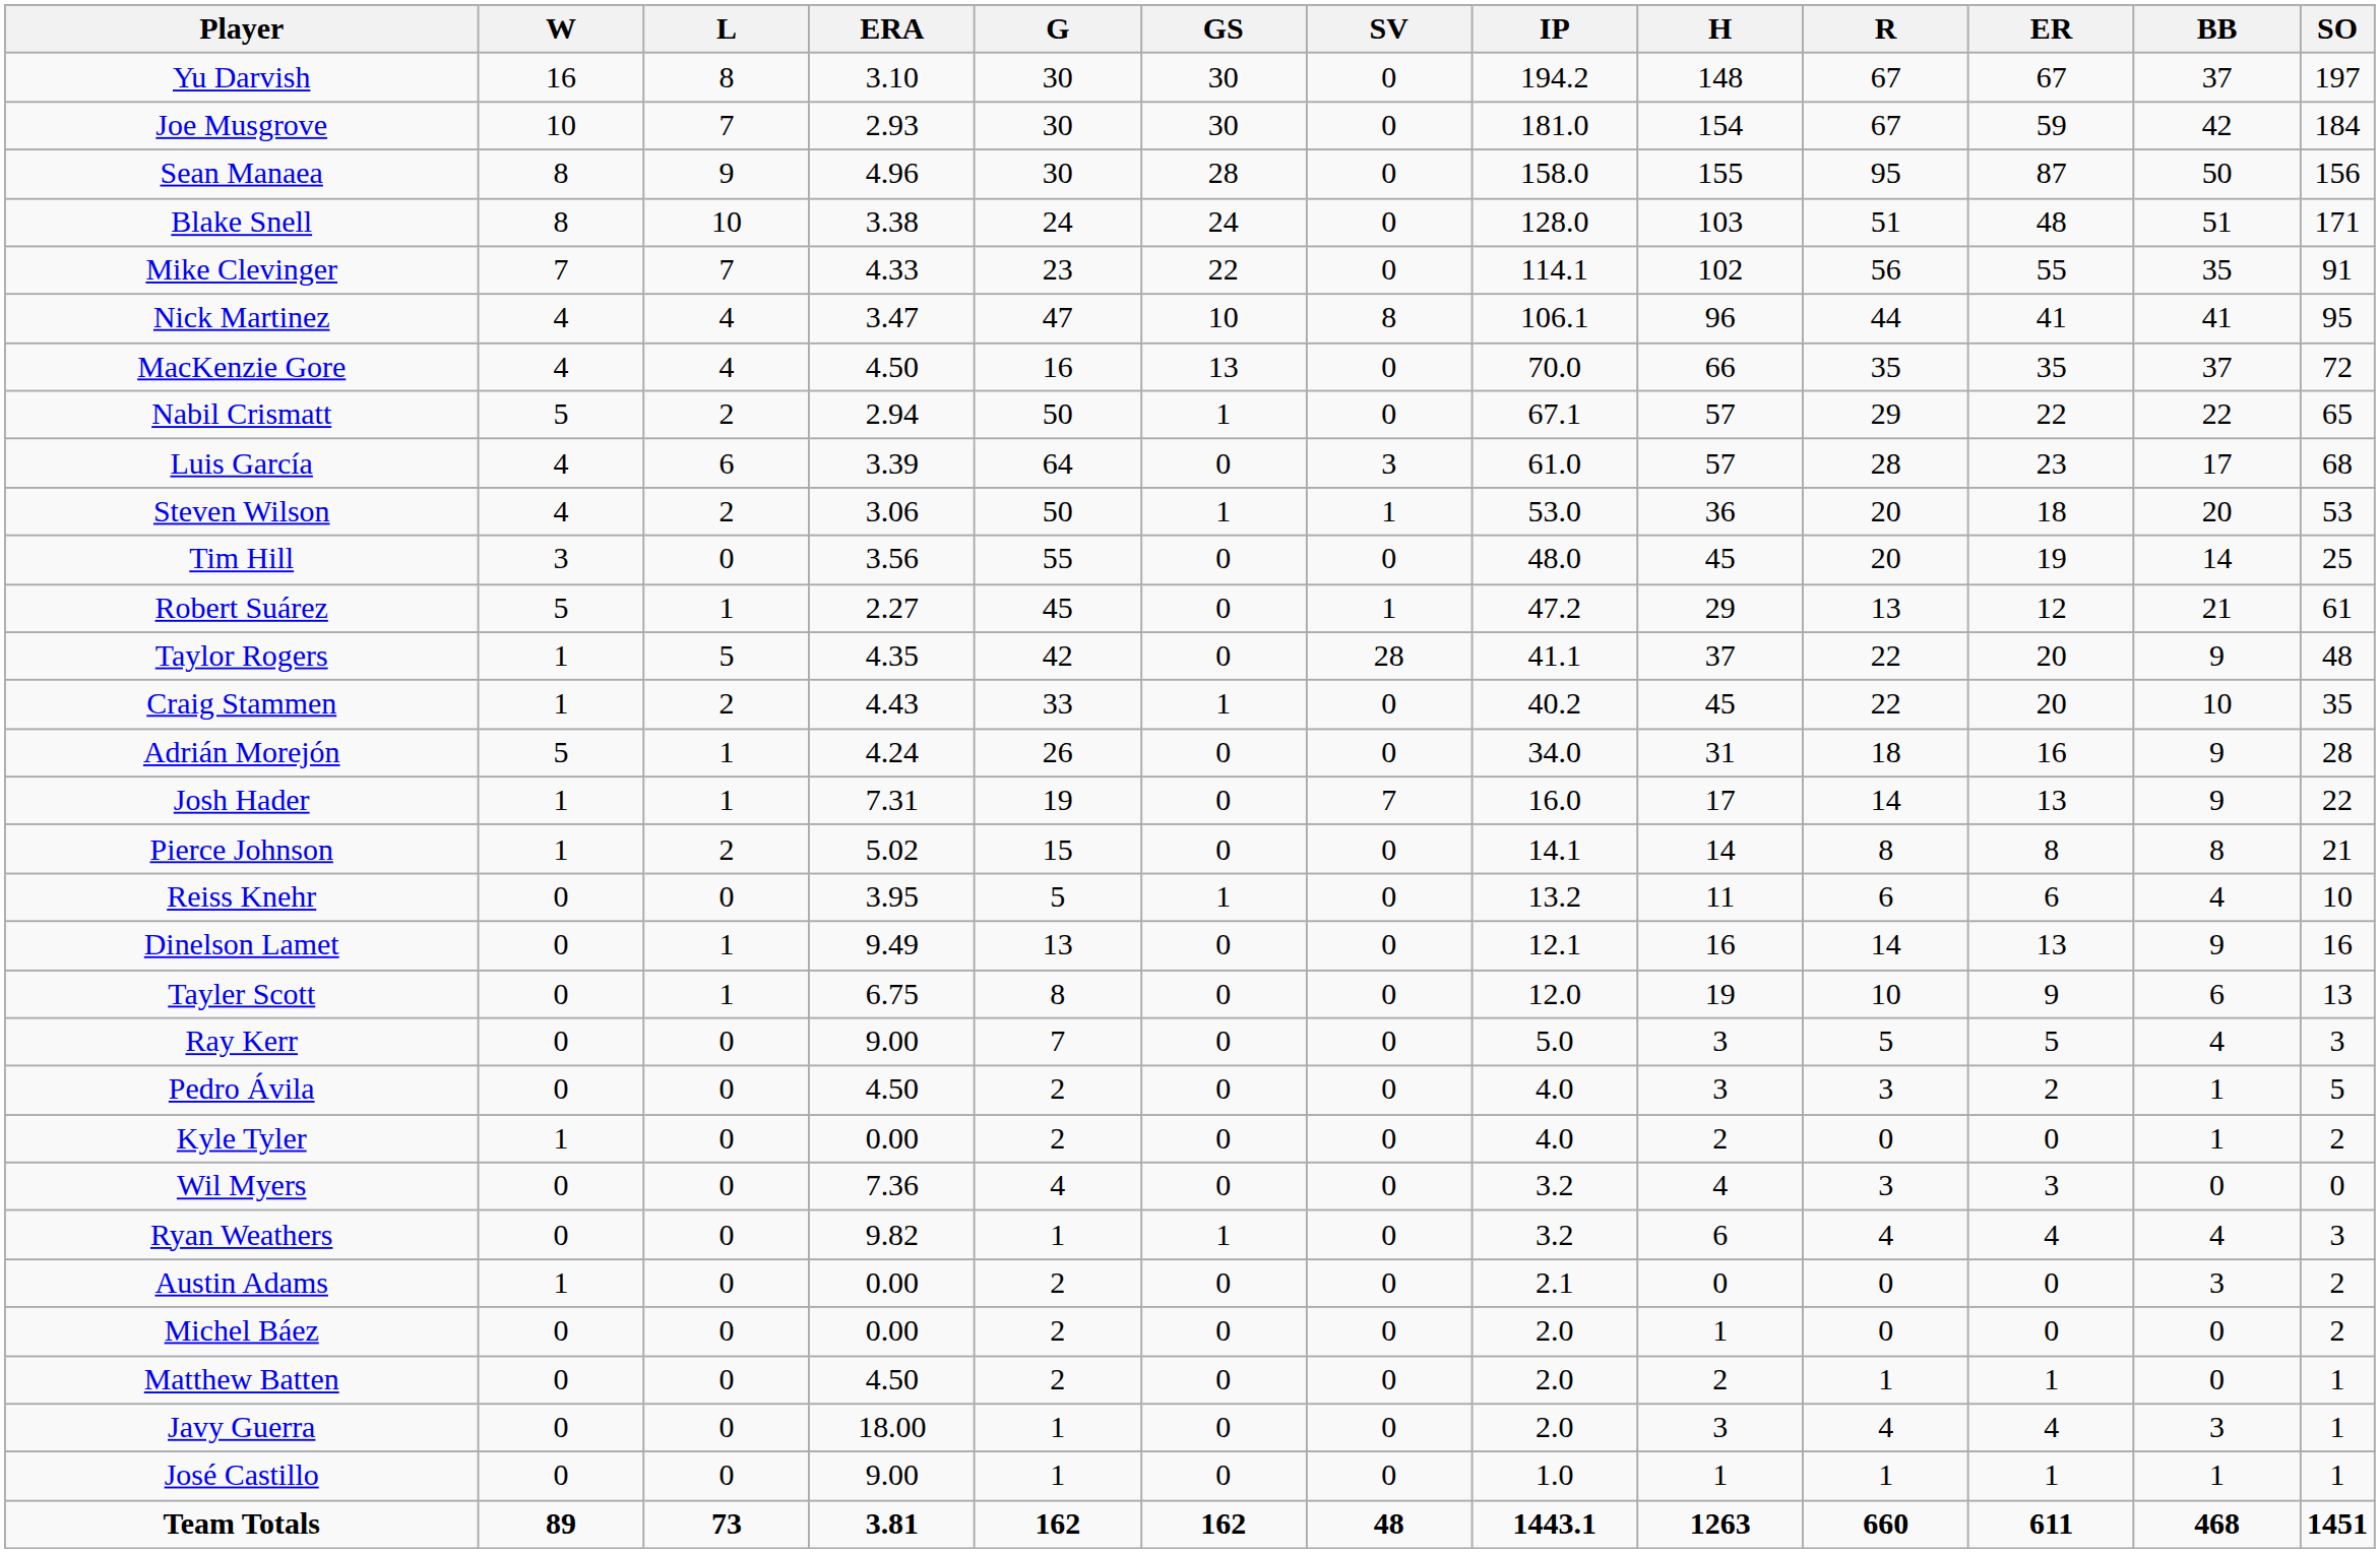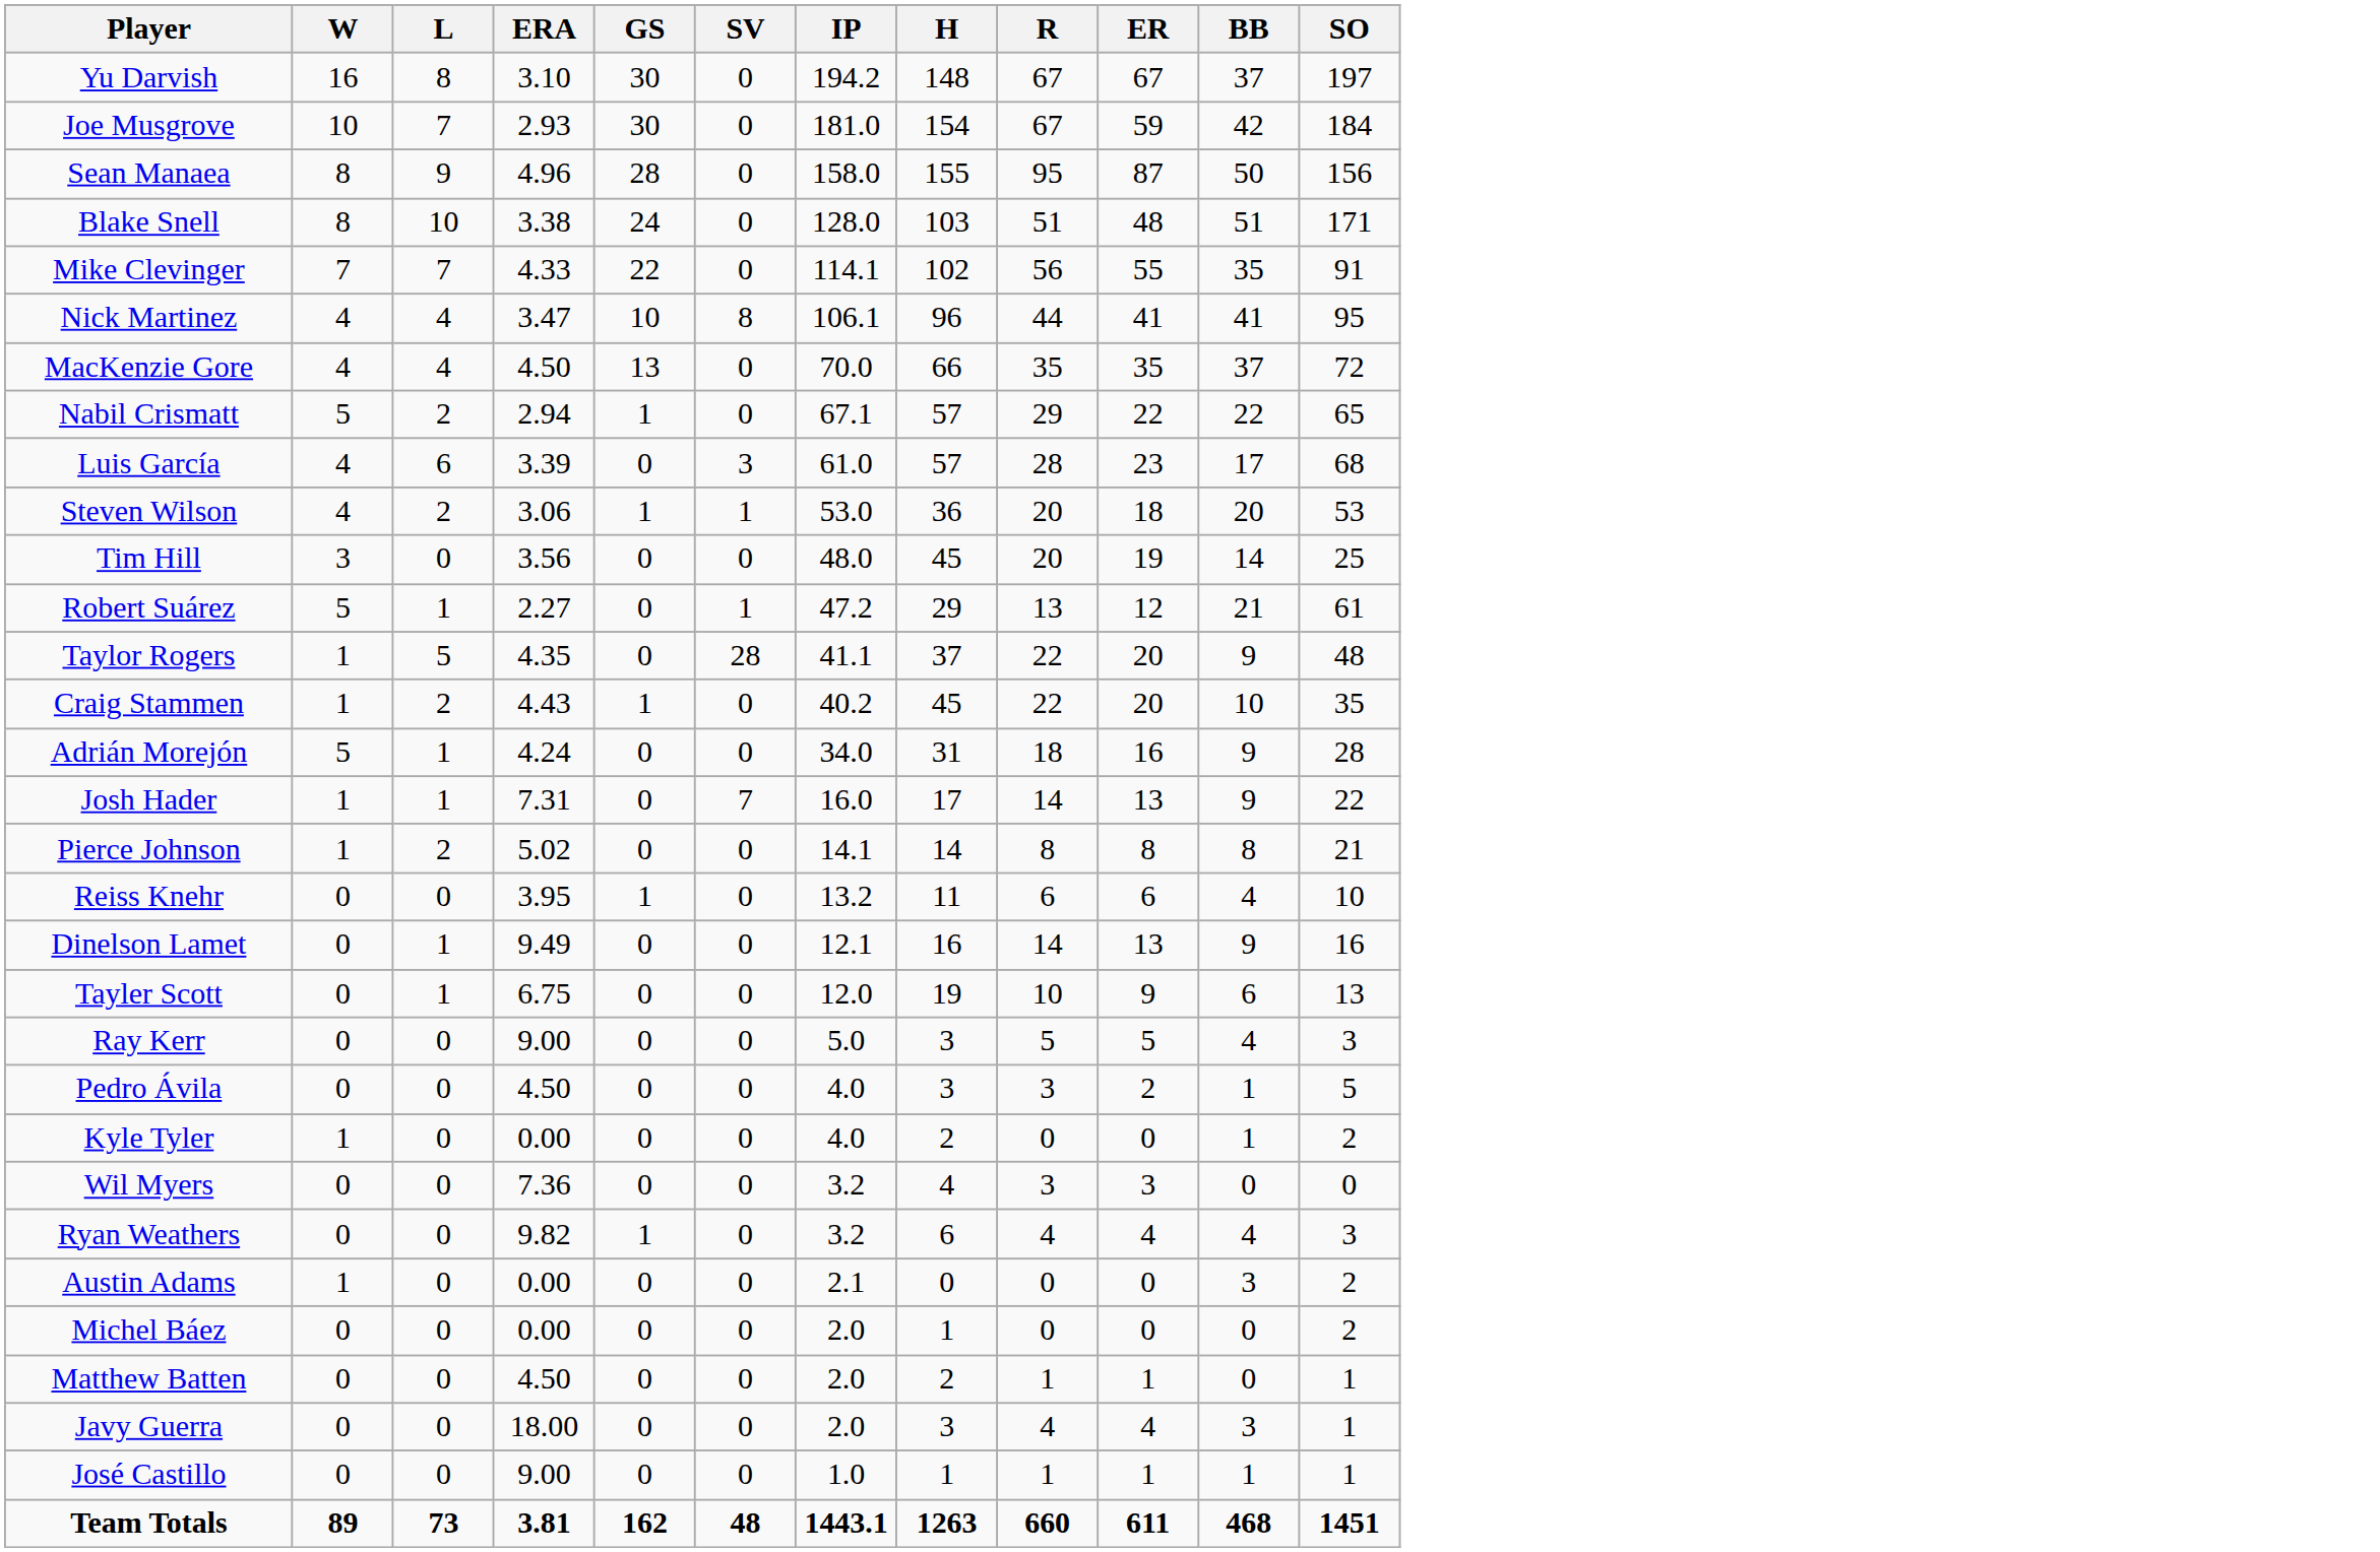 <table class=wikitable style="text-align:center">
 <tr>
 <th bgcolor=#DDDDFF; width="20%">Player</th>
 <th bgcolor=#DDDDFF; width="7%">W</th>
 <th bgcolor=#DDDDFF; width="7%">L</th>
 <th bgcolor=#DDDDFF; width="7%">ERA</th>
-<th bgcolor=#DDDDFF; width="7%">G</th>
 <th bgcolor=#DDDDFF; width="7%">GS</th>
 <th bgcolor=#DDDDFF; width="7%">SV</th>
 <th bgcolor=#DDDDFF; width="7%">IP</th>
 <th bgcolor=#DDDDFF; width="7%">H</th>
 <th bgcolor=#DDDDFF; width="7%">R</th>
 <th bgcolor=#DDDDFF; width="7%">ER</th>
 <th bgcolor=#DDDDFF; width="7%">BB</th>
 <th bgcolor=#DDDDFF; width="7%">SO</th>
 </tr>
 <tr>
 <td><a href='#'>Yu Darvish</a></td>
 <td>16</td>
 <td>8</td>
 <td>3.10</td>
 <td>30</td>
-<td>30</td>
 <td>0</td>
 <td>194.2</td>
 <td>148</td>
 <td>67</td>
 <td>67</td>
 <td>37</td>
 <td>197</td>
 </tr>
 <tr>
 <td><a href='#'>Joe Musgrove</a></td>
 <td>10</td>
 <td>7</td>
 <td>2.93</td>
 <td>30</td>
-<td>30</td>
 <td>0</td>
 <td>181.0</td>
 <td>154</td>
 <td>67</td>
 <td>59</td>
 <td>42</td>
 <td>184</td>
 </tr>
 <tr>
 <td><a href='#'>Sean Manaea</a></td>
 <td>8</td>
 <td>9</td>
 <td>4.96</td>
-<td>30</td>
 <td>28</td>
 <td>0</td>
 <td>158.0</td>
 <td>155</td>
 <td>95</td>
 <td>87</td>
 <td>50</td>
 <td>156</td>
 </tr>
 <tr>
 <td><a href='#'>Blake Snell</a></td>
 <td>8</td>
 <td>10</td>
 <td>3.38</td>
 <td>24</td>
-<td>24</td>
 <td>0</td>
 <td>128.0</td>
 <td>103</td>
 <td>51</td>
 <td>48</td>
 <td>51</td>
 <td>171</td>
 </tr>
 <tr>
 <td><a href='#'>Mike Clevinger</a></td>
 <td>7</td>
 <td>7</td>
 <td>4.33</td>
-<td>23</td>
 <td>22</td>
 <td>0</td>
 <td>114.1</td>
 <td>102</td>
 <td>56</td>
 <td>55</td>
 <td>35</td>
 <td>91</td>
 </tr>
 <tr>
 <td><a href='#'>Nick Martinez</a></td>
 <td>4</td>
 <td>4</td>
 <td>3.47</td>
-<td>47</td>
 <td>10</td>
 <td>8</td>
 <td>106.1</td>
 <td>96</td>
 <td>44</td>
 <td>41</td>
 <td>41</td>
 <td>95</td>
 </tr>
 <tr>
 <td><a href='#'>MacKenzie Gore</a></td>
 <td>4</td>
 <td>4</td>
 <td>4.50</td>
-<td>16</td>
 <td>13</td>
 <td>0</td>
 <td>70.0</td>
 <td>66</td>
 <td>35</td>
 <td>35</td>
 <td>37</td>
 <td>72</td>
 </tr>
 <tr>
 <td><a href='#'>Nabil Crismatt</a></td>
 <td>5</td>
 <td>2</td>
 <td>2.94</td>
-<td>50</td>
 <td>1</td>
 <td>0</td>
 <td>67.1</td>
 <td>57</td>
 <td>29</td>
 <td>22</td>
 <td>22</td>
 <td>65</td>
 </tr>
 <tr>
 <td><a href='#'>Luis García</a></td>
 <td>4</td>
 <td>6</td>
 <td>3.39</td>
-<td>64</td>
 <td>0</td>
 <td>3</td>
 <td>61.0</td>
 <td>57</td>
 <td>28</td>
 <td>23</td>
 <td>17</td>
 <td>68</td>
 </tr>
 <tr>
 <td><a href='#'>Steven Wilson</a></td>
 <td>4</td>
 <td>2</td>
 <td>3.06</td>
-<td>50</td>
 <td>1</td>
 <td>1</td>
 <td>53.0</td>
 <td>36</td>
 <td>20</td>
 <td>18</td>
 <td>20</td>
 <td>53</td>
 </tr>
 <tr>
 <td><a href='#'>Tim Hill</a></td>
 <td>3</td>
 <td>0</td>
 <td>3.56</td>
-<td>55</td>
 <td>0</td>
 <td>0</td>
 <td>48.0</td>
 <td>45</td>
 <td>20</td>
 <td>19</td>
 <td>14</td>
 <td>25</td>
 </tr>
 <tr>
 <td><a href='#'>Robert Suárez</a></td>
 <td>5</td>
 <td>1</td>
 <td>2.27</td>
-<td>45</td>
 <td>0</td>
 <td>1</td>
 <td>47.2</td>
 <td>29</td>
 <td>13</td>
 <td>12</td>
 <td>21</td>
 <td>61</td>
 </tr>
 <tr>
 <td><a href='#'>Taylor Rogers</a></td>
 <td>1</td>
 <td>5</td>
 <td>4.35</td>
-<td>42</td>
 <td>0</td>
 <td>28</td>
 <td>41.1</td>
 <td>37</td>
 <td>22</td>
 <td>20</td>
 <td>9</td>
 <td>48</td>
 </tr>
 <tr>
 <td><a href='#'>Craig Stammen</a></td>
 <td>1</td>
 <td>2</td>
 <td>4.43</td>
-<td>33</td>
 <td>1</td>
 <td>0</td>
 <td>40.2</td>
 <td>45</td>
 <td>22</td>
 <td>20</td>
 <td>10</td>
 <td>35</td>
 </tr>
 <tr>
 <td><a href='#'>Adrián Morejón</a></td>
 <td>5</td>
 <td>1</td>
 <td>4.24</td>
-<td>26</td>
 <td>0</td>
 <td>0</td>
 <td>34.0</td>
 <td>31</td>
 <td>18</td>
 <td>16</td>
 <td>9</td>
 <td>28</td>
 </tr>
 <tr>
 <td><a href='#'>Josh Hader</a></td>
 <td>1</td>
 <td>1</td>
 <td>7.31</td>
-<td>19</td>
 <td>0</td>
 <td>7</td>
 <td>16.0</td>
 <td>17</td>
 <td>14</td>
 <td>13</td>
 <td>9</td>
 <td>22</td>
 </tr>
 <tr>
 <td><a href='#'>Pierce Johnson</a></td>
 <td>1</td>
 <td>2</td>
 <td>5.02</td>
-<td>15</td>
 <td>0</td>
 <td>0</td>
 <td>14.1</td>
 <td>14</td>
 <td>8</td>
 <td>8</td>
 <td>8</td>
 <td>21</td>
 </tr>
 <tr>
 <td><a href='#'>Reiss Knehr</a></td>
 <td>0</td>
 <td>0</td>
 <td>3.95</td>
-<td>5</td>
 <td>1</td>
 <td>0</td>
 <td>13.2</td>
 <td>11</td>
 <td>6</td>
 <td>6</td>
 <td>4</td>
 <td>10</td>
 </tr>
 <tr>
 <td><a href='#'>Dinelson Lamet</a></td>
 <td>0</td>
 <td>1</td>
 <td>9.49</td>
-<td>13</td>
 <td>0</td>
 <td>0</td>
 <td>12.1</td>
 <td>16</td>
 <td>14</td>
 <td>13</td>
 <td>9</td>
 <td>16</td>
 </tr>
 <tr>
 <td><a href='#'>Tayler Scott</a></td>
 <td>0</td>
 <td>1</td>
 <td>6.75</td>
-<td>8</td>
 <td>0</td>
 <td>0</td>
 <td>12.0</td>
 <td>19</td>
 <td>10</td>
 <td>9</td>
 <td>6</td>
 <td>13</td>
 </tr>
 <tr>
 <td><a href='#'>Ray Kerr</a></td>
 <td>0</td>
 <td>0</td>
 <td>9.00</td>
-<td>7</td>
 <td>0</td>
 <td>0</td>
 <td>5.0</td>
 <td>3</td>
 <td>5</td>
 <td>5</td>
 <td>4</td>
 <td>3</td>
 </tr>
 <tr>
 <td><a href='#'>Pedro Ávila</a></td>
 <td>0</td>
 <td>0</td>
 <td>4.50</td>
-<td>2</td>
 <td>0</td>
 <td>0</td>
 <td>4.0</td>
 <td>3</td>
 <td>3</td>
 <td>2</td>
 <td>1</td>
 <td>5</td>
 </tr>
 <tr>
 <td><a href='#'>Kyle Tyler</a></td>
 <td>1</td>
 <td>0</td>
 <td>0.00</td>
-<td>2</td>
 <td>0</td>
 <td>0</td>
 <td>4.0</td>
 <td>2</td>
 <td>0</td>
 <td>0</td>
 <td>1</td>
 <td>2</td>
 </tr>
 <tr>
 <td><a href='#'>Wil Myers</a></td>
 <td>0</td>
 <td>0</td>
 <td>7.36</td>
-<td>4</td>
 <td>0</td>
 <td>0</td>
 <td>3.2</td>
 <td>4</td>
 <td>3</td>
 <td>3</td>
 <td>0</td>
 <td>0</td>
 </tr>
 <tr>
 <td><a href='#'>Ryan Weathers</a></td>
 <td>0</td>
 <td>0</td>
 <td>9.82</td>
 <td>1</td>
-<td>1</td>
 <td>0</td>
 <td>3.2</td>
 <td>6</td>
 <td>4</td>
 <td>4</td>
 <td>4</td>
 <td>3</td>
 </tr>
 <tr>
 <td><a href='#'>Austin Adams</a></td>
 <td>1</td>
 <td>0</td>
 <td>0.00</td>
-<td>2</td>
 <td>0</td>
 <td>0</td>
 <td>2.1</td>
 <td>0</td>
 <td>0</td>
 <td>0</td>
 <td>3</td>
 <td>2</td>
 </tr>
 <tr>
 <td><a href='#'>Michel Báez</a></td>
 <td>0</td>
 <td>0</td>
 <td>0.00</td>
-<td>2</td>
 <td>0</td>
 <td>0</td>
 <td>2.0</td>
 <td>1</td>
 <td>0</td>
 <td>0</td>
 <td>0</td>
 <td>2</td>
 </tr>
 <tr>
 <td><a href='#'>Matthew Batten</a></td>
 <td>0</td>
 <td>0</td>
 <td>4.50</td>
-<td>2</td>
 <td>0</td>
 <td>0</td>
 <td>2.0</td>
 <td>2</td>
 <td>1</td>
 <td>1</td>
 <td>0</td>
 <td>1</td>
 </tr>
 <tr>
 <td><a href='#'>Javy Guerra</a></td>
 <td>0</td>
 <td>0</td>
 <td>18.00</td>
-<td>1</td>
 <td>0</td>
 <td>0</td>
 <td>2.0</td>
 <td>3</td>
 <td>4</td>
 <td>4</td>
 <td>3</td>
 <td>1</td>
 </tr>
 <tr>
 <td><a href='#'>José Castillo</a></td>
 <td>0</td>
 <td>0</td>
 <td>9.00</td>
-<td>1</td>
 <td>0</td>
 <td>0</td>
 <td>1.0</td>
 <td>1</td>
 <td>1</td>
 <td>1</td>
 <td>1</td>
 <td>1</td>
 </tr>
 <tr>
 <td><strong>Team Totals</strong></td>
 <td><strong>89</strong></td>
 <td><strong>73</strong></td>
 <td><strong>3.81</strong></td>
 <td><strong>162</strong></td>
-<td><strong>162</strong></td>
 <td><strong>48</strong></td>
 <td><strong>1443.1</strong></td>
 <td><strong>1263</strong></td>
 <td><strong>660</strong></td>
 <td><strong>611</strong></td>
 <td><strong>468</strong></td>
 <td><strong>1451</strong></td>
 </tr>
 </table>
